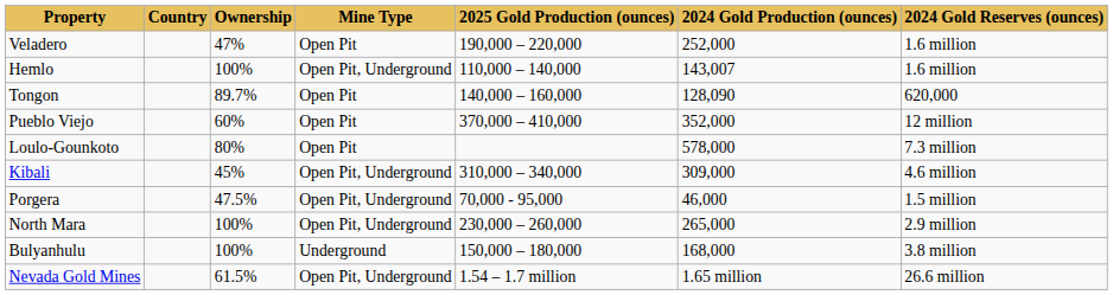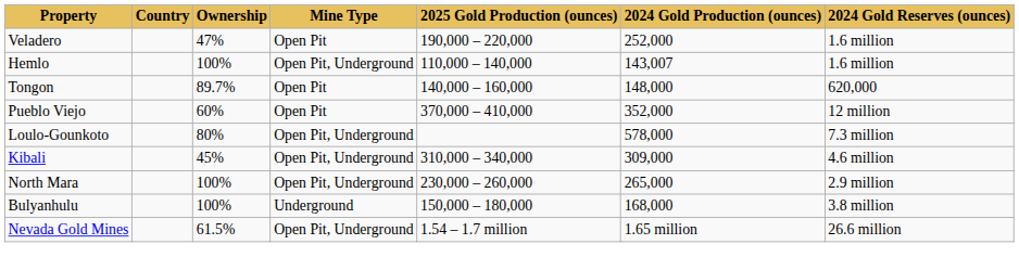 <table class="sortable wikitable">
 <tr>
 <th style="background:#e8c15f;">Property</th>
 <th style="background:#e8c15f;">Country</th>
 <th style="background:#e8c15f;">Ownership</th>
 <th style="background:#e8c15f;">Mine Type</th>
 <th style="background:#e8c15f;">2025 Gold Production (ounces)</th>
 <th style="background:#e8c15f;">2024 Gold Production (ounces)</th>
 <th style="background:#e8c15f;">2024 Gold Reserves (ounces)</th>
 </tr>
 <tr>
 <td>Veladero</td>
 <td></td>
 <td>47%</td>
 <td>Open Pit</td>
 <td>190,000 – 220,000</td>
 <td>252,000</td>
 <td>1.6 million</td>
 </tr>
 <tr>
 <td>Hemlo</td>
 <td></td>
 <td>100%</td>
 <td>Open Pit, Underground</td>
 <td>110,000 – 140,000</td>
 <td>143,007</td>
 <td>1.6 million</td>
 </tr>
 <tr>
 <td>Tongon</td>
 <td></td>
 <td>89.7%</td>
 <td>Open Pit</td>
 <td>140,000 – 160,000</td>
-<td>128,090</td>
+<td>148,000</td>
 <td>620,000</td>
 </tr>
 <tr>
 <td>Pueblo Viejo</td>
 <td></td>
 <td>60%</td>
 <td>Open Pit</td>
 <td>370,000 – 410,000</td>
 <td>352,000</td>
 <td>12 million</td>
 </tr>
 <tr>
 <td>Loulo-Gounkoto</td>
 <td></td>
 <td>80%</td>
-<td>Open Pit</td>
+<td>Open Pit, Underground</td>
 <td></td>
 <td>578,000</td>
 <td>7.3 million</td>
 </tr>
 <tr>
 <td><a href='#'>Kibali</a></td>
 <td></td>
 <td>45%</td>
 <td>Open Pit, Underground</td>
 <td>310,000 – 340,000</td>
 <td>309,000</td>
 <td>4.6 million</td>
-</tr>
-<tr>
-<td>Porgera</td>
-<td></td>
-<td>47.5%</td>
-<td>Open Pit, Underground</td>
-<td>70,000 - 95,000</td>
-<td>46,000</td>
-<td>1.5 million</td>
 </tr>
 <tr>
 <td>North Mara</td>
 <td></td>
 <td>100%</td>
 <td>Open Pit, Underground</td>
 <td>230,000 – 260,000</td>
 <td>265,000</td>
 <td>2.9 million</td>
 </tr>
 <tr>
 <td>Bulyanhulu</td>
 <td></td>
 <td>100%</td>
 <td>Underground</td>
 <td>150,000 – 180,000</td>
 <td>168,000</td>
 <td>3.8 million</td>
 </tr>
 <tr>
 <td><a href='#'>Nevada Gold Mines</a></td>
 <td></td>
 <td>61.5%</td>
 <td>Open Pit, Underground</td>
 <td>1.54 – 1.7 million</td>
 <td>1.65 million</td>
 <td>26.6 million</td>
 </tr>
 </table>
